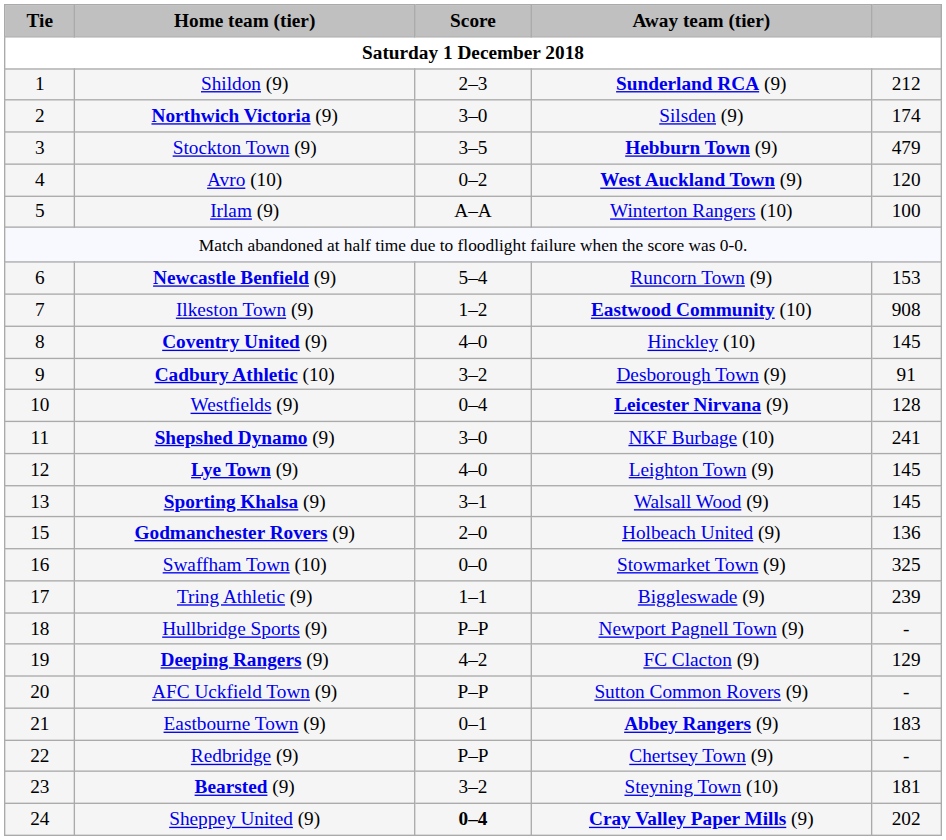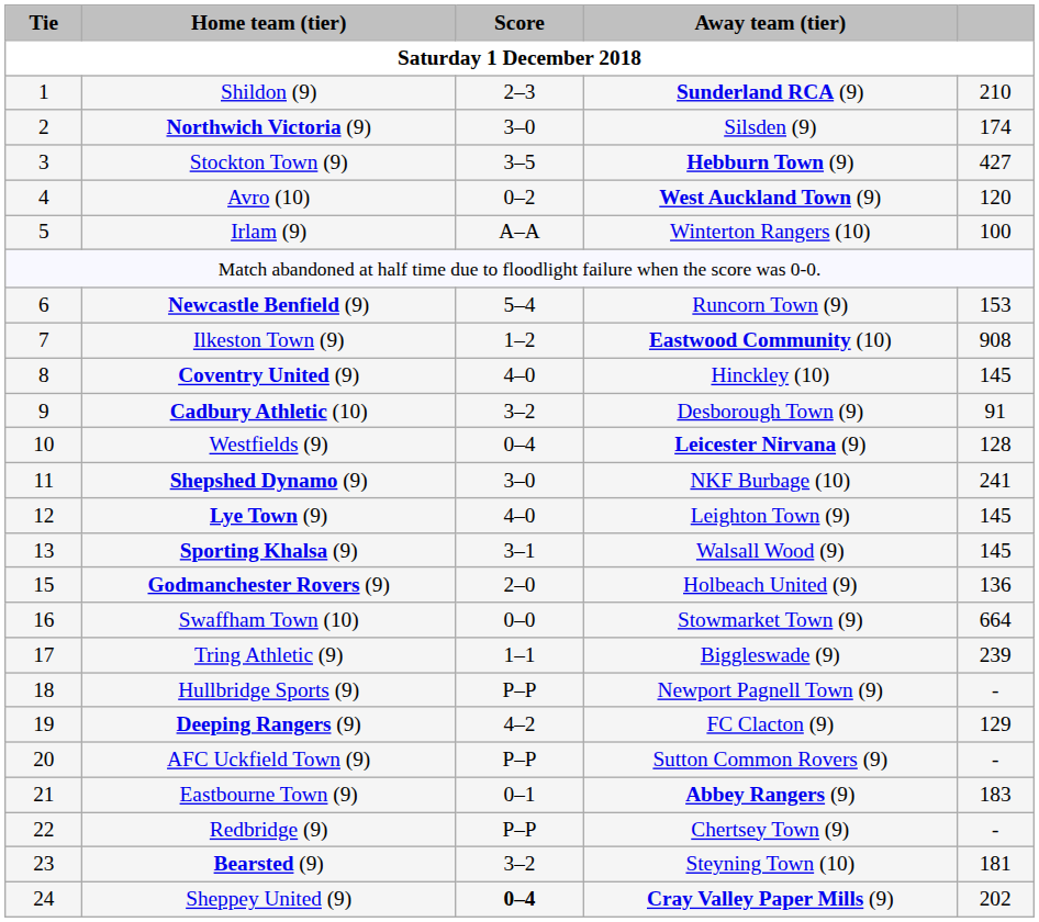 <table class="wikitable" style="width: 700px; background:WhiteSmoke; text-align:center; font-size:90%">
 <tr>
 <td scope="col" style="width:  7.50%; background:silver;"><strong>Tie</strong></td>
 <td scope="col" style="width: 36.25%; background:silver;"><strong>Home team (tier)</strong></td>
 <td scope="col" style="width: 12.50%; background:silver;"><strong>Score</strong></td>
 <td scope="col" style="width: 36.25%; background:silver;"><strong>Away team (tier)</strong></td>
 <td scope="col" style="width:  7.50%; background:silver;"><strong></strong></td>
 </tr>
 <tr>
 <td colspan="5" style= background:White><strong>Saturday 1 December 2018</strong></td>
 </tr>
 <tr>
 <td>1</td>
 <td><a href='#'>Shildon</a> (9)</td>
 <td>2–3</td>
 <td><strong><a href='#'>Sunderland RCA</a></strong> (9)</td>
-<td>212</td>
+<td>210</td>
 </tr>
 <tr>
 <td>2</td>
 <td><strong><a href='#'>Northwich Victoria</a></strong> (9)</td>
 <td>3–0</td>
 <td><a href='#'>Silsden</a> (9)</td>
 <td>174</td>
 </tr>
 <tr>
 <td>3</td>
 <td><a href='#'>Stockton Town</a> (9)</td>
 <td>3–5</td>
 <td><strong><a href='#'>Hebburn Town</a></strong> (9)</td>
-<td>479</td>
+<td>427</td>
 </tr>
 <tr>
 <td>4</td>
 <td><a href='#'>Avro</a> (10)</td>
 <td>0–2</td>
 <td><strong><a href='#'>West Auckland Town</a></strong> (9)</td>
 <td>120</td>
 </tr>
 <tr>
 <td>5</td>
 <td><a href='#'>Irlam</a> (9)</td>
 <td>A–A</td>
 <td><a href='#'>Winterton Rangers</a> (10)</td>
 <td>100</td>
 </tr>
 <tr>
 <td colspan="5" style="background:GhostWhite; height:20px; text-align:center; font-size:90%">Match abandoned at half time due to floodlight failure when the score was 0-0.</td>
 </tr>
 <tr>
 <td>6</td>
 <td><strong><a href='#'>Newcastle Benfield</a></strong> (9)</td>
 <td>5–4</td>
 <td><a href='#'>Runcorn Town</a> (9)</td>
 <td>153</td>
 </tr>
 <tr>
 <td>7</td>
 <td><a href='#'>Ilkeston Town</a> (9)</td>
 <td>1–2</td>
 <td><strong><a href='#'>Eastwood Community</a></strong> (10)</td>
 <td>908</td>
 </tr>
 <tr>
 <td>8</td>
 <td><strong><a href='#'>Coventry United</a></strong> (9)</td>
 <td>4–0</td>
 <td><a href='#'>Hinckley</a> (10)</td>
 <td>145</td>
 </tr>
 <tr>
 <td>9</td>
 <td><strong><a href='#'>Cadbury Athletic</a></strong> (10)</td>
 <td>3–2</td>
 <td><a href='#'>Desborough Town</a> (9)</td>
 <td>91</td>
 </tr>
 <tr>
 <td>10</td>
 <td><a href='#'>Westfields</a> (9)</td>
 <td>0–4</td>
 <td><strong><a href='#'>Leicester Nirvana</a></strong> (9)</td>
 <td>128</td>
 </tr>
 <tr>
 <td>11</td>
 <td><strong><a href='#'>Shepshed Dynamo</a></strong> (9)</td>
 <td>3–0</td>
 <td><a href='#'>NKF Burbage</a> (10)</td>
 <td>241</td>
 </tr>
 <tr>
 <td>12</td>
 <td><strong><a href='#'>Lye Town</a></strong> (9)</td>
 <td>4–0 </td>
 <td><a href='#'>Leighton Town</a> (9)</td>
 <td>145</td>
 </tr>
 <tr>
 <td>13</td>
 <td><strong><a href='#'>Sporting Khalsa</a></strong> (9)</td>
 <td>3–1</td>
 <td><a href='#'>Walsall Wood</a> (9)</td>
 <td>145</td>
 </tr>
 <tr>
 <td>15</td>
 <td><strong><a href='#'>Godmanchester Rovers</a></strong> (9)</td>
 <td>2–0</td>
 <td><a href='#'>Holbeach United</a> (9)</td>
 <td>136</td>
 </tr>
 <tr>
 <td>16</td>
 <td><a href='#'>Swaffham Town</a> (10)</td>
 <td>0–0</td>
 <td><a href='#'>Stowmarket Town</a> (9)</td>
-<td>325</td>
+<td>664</td>
 </tr>
 <tr>
 <td>17</td>
 <td><a href='#'>Tring Athletic</a> (9)</td>
 <td>1–1</td>
 <td><a href='#'>Biggleswade</a> (9)</td>
 <td>239</td>
 </tr>
 <tr>
 <td>18</td>
 <td><a href='#'>Hullbridge Sports</a> (9)</td>
 <td>P–P</td>
 <td><a href='#'>Newport Pagnell Town</a> (9)</td>
 <td>-</td>
 </tr>
 <tr>
 <td>19</td>
 <td><strong><a href='#'>Deeping Rangers</a></strong> (9)</td>
 <td>4–2</td>
 <td><a href='#'>FC Clacton</a> (9)</td>
 <td>129</td>
 </tr>
 <tr>
 <td>20</td>
 <td><a href='#'>AFC Uckfield Town</a> (9)</td>
 <td>P–P</td>
 <td><a href='#'>Sutton Common Rovers</a> (9)</td>
 <td>-</td>
 </tr>
 <tr>
 <td>21</td>
 <td><a href='#'>Eastbourne Town</a> (9)</td>
 <td>0–1</td>
 <td><strong><a href='#'>Abbey Rangers</a></strong> (9)</td>
 <td>183</td>
 </tr>
 <tr>
 <td>22</td>
 <td><a href='#'>Redbridge</a> (9)</td>
 <td>P–P</td>
 <td><a href='#'>Chertsey Town</a> (9)</td>
 <td>-</td>
 </tr>
 <tr>
 <td>23</td>
 <td><strong><a href='#'>Bearsted</a></strong> (9)</td>
 <td>3–2 </td>
 <td><a href='#'>Steyning Town</a> (10)</td>
 <td>181</td>
 </tr>
 <tr>
 <td>24</td>
 <td><a href='#'>Sheppey United</a> (9)</td>
 <td><strong>0–4</strong></td>
 <td><strong><a href='#'>Cray Valley Paper Mills</a></strong> (9)</td>
 <td>202</td>
 </tr>
 <tr>
 </tr>
 </table>
